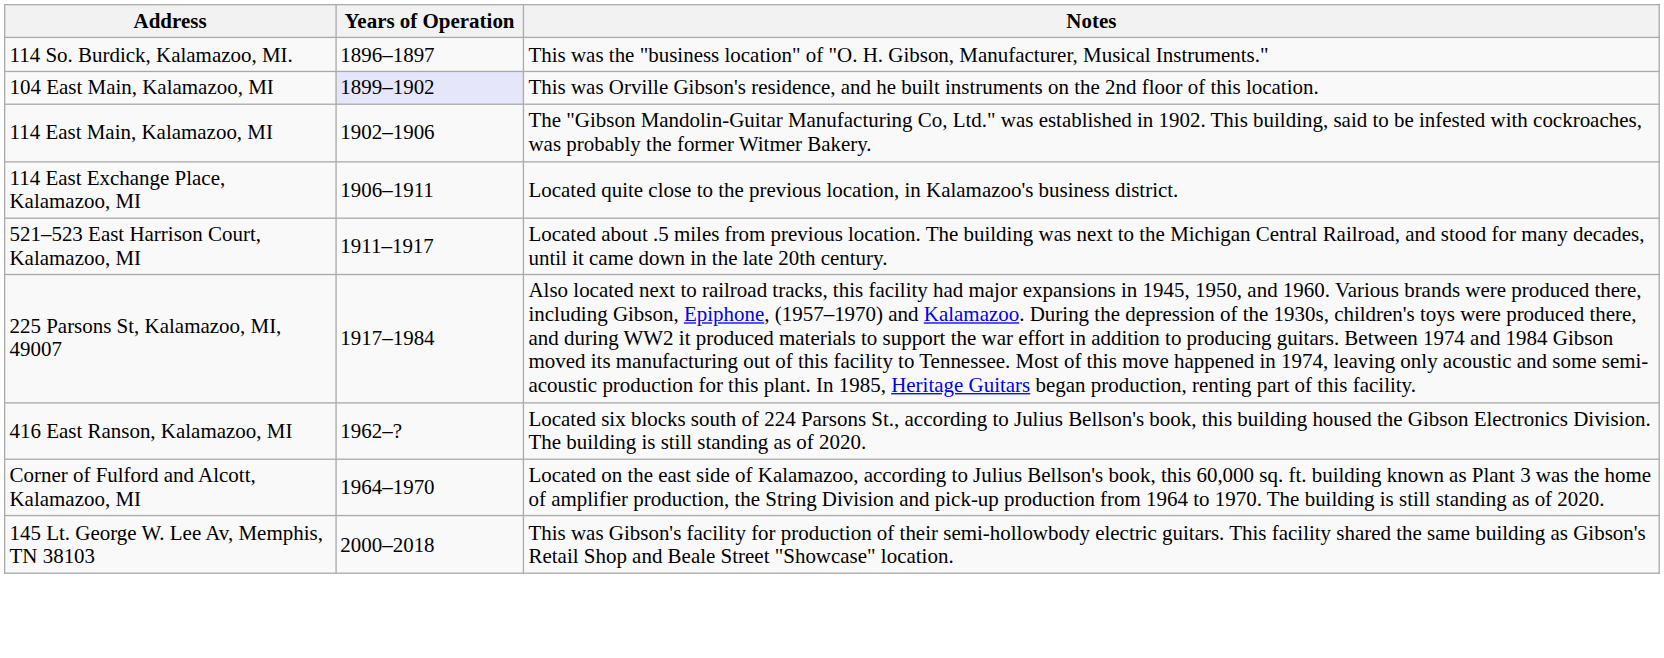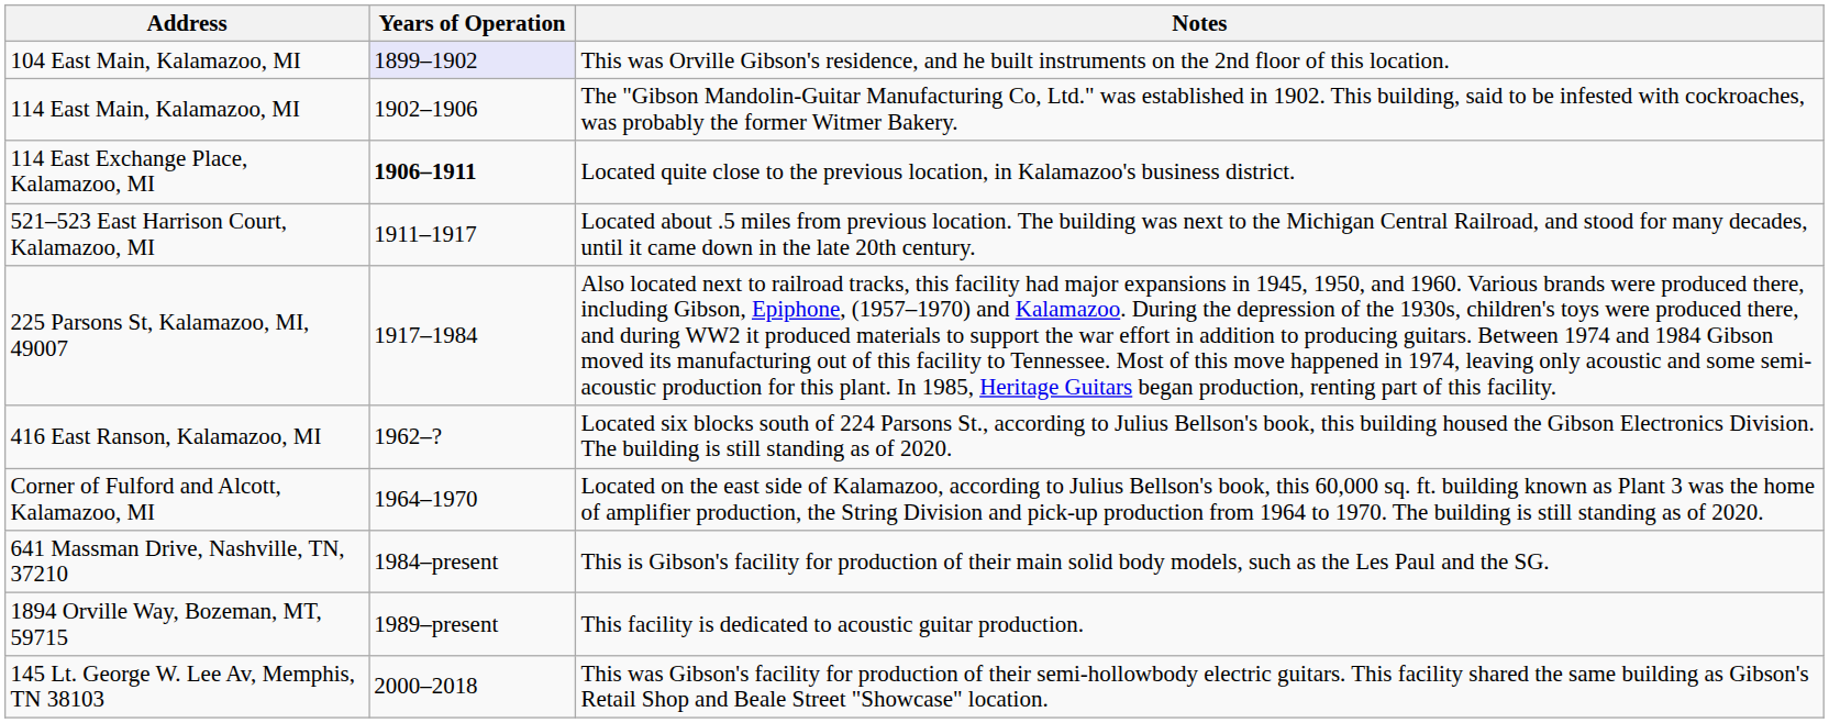 <table class="wikitable"  style="width: 100%">
 <tr>
 <th width=155>Address</th>
 <th width=85>Years of Operation</th>
 <th width=550>Notes</th>
-</tr>
-<tr>
-<td>114 So. Burdick, Kalamazoo, MI.</td>
-<td>1896–1897</td>
-<td>This was the "business location" of "O. H. Gibson, Manufacturer, Musical Instruments."</td>
 </tr>
 <tr>
 <td>104 East Main, Kalamazoo, MI</td>
 <td style="background: lavender;">1899–1902</td>
 <td>This was Orville Gibson's residence, and he built instruments on the 2nd floor of this location.</td>
 </tr>
 <tr>
 <td>114 East Main, Kalamazoo, MI</td>
 <td>1902–1906</td>
 <td>The "Gibson Mandolin-Guitar Manufacturing Co, Ltd." was established in 1902. This building, said to be infested with cockroaches, was probably the former Witmer Bakery.</td>
 </tr>
 <tr>
 <td>114 East Exchange Place, Kalamazoo, MI</td>
-<td>1906–1911</td>
+<td><strong>1906–1911</strong></td>
 <td>Located quite close to the previous location, in Kalamazoo's business district.</td>
 </tr>
 <tr>
 <td>521–523 East Harrison Court, Kalamazoo, MI</td>
 <td>1911–1917</td>
 <td>Located about .5 miles from previous location. The building was next to the Michigan Central Railroad, and stood for many decades, until it came down in the late 20th century.</td>
 </tr>
 <tr>
 <td>225 Parsons St, Kalamazoo, MI, 49007</td>
 <td>1917–1984</td>
 <td>Also located next to railroad tracks, this facility had major expansions in 1945, 1950, and 1960. Various brands were produced there, including Gibson, <a href='#'>Epiphone</a>, (1957–1970) and <a href='#'>Kalamazoo</a>. During the depression of the 1930s, children's toys were produced there, and during WW2 it produced materials to support the war effort in addition to producing guitars. Between 1974 and 1984 Gibson moved its manufacturing out of this facility to Tennessee. Most of this move happened in 1974, leaving only acoustic and some semi-acoustic production for this plant. In 1985, <a href='#'>Heritage Guitars</a> began production, renting part of this facility.</td>
 </tr>
 <tr>
 <td>416 East Ranson, Kalamazoo, MI</td>
 <td>1962–?</td>
 <td>Located six blocks south of 224 Parsons St., according to Julius Bellson's book, this building housed the Gibson Electronics Division. The building is still standing as of 2020.</td>
 </tr>
 <tr>
 <td>Corner of Fulford and Alcott, Kalamazoo, MI</td>
 <td>1964–1970</td>
 <td>Located on the east side of Kalamazoo, according to Julius Bellson's book, this 60,000 sq. ft. building known as Plant 3 was the home of amplifier production, the String Division and pick-up production from 1964 to 1970. The building is still standing as of 2020.</td>
 </tr>
 <tr>
+<td>641 Massman Drive, Nashville, TN, 37210</td>
+<td>1984–present</td>
+<td>This is Gibson's facility for production of their main solid body models, such as the Les Paul and the SG.</td>
+</tr>
+<tr>
+<td>1894 Orville Way, Bozeman, MT, 59715</td>
+<td>1989–present</td>
+<td>This facility is dedicated to acoustic guitar production.</td>
+</tr>
+<tr>
 <td>145 Lt. George W. Lee Av, Memphis, TN 38103</td>
 <td>2000–2018</td>
 <td>This was Gibson's facility for production of their semi-hollowbody electric guitars. This facility shared the same building as Gibson's Retail Shop and Beale Street "Showcase" location.</td>
 </tr>
 </table>
